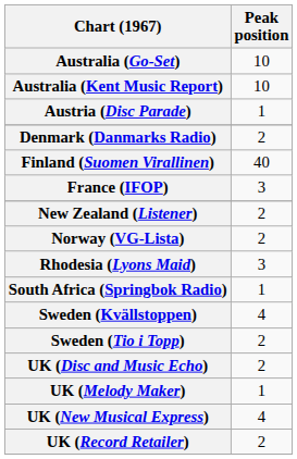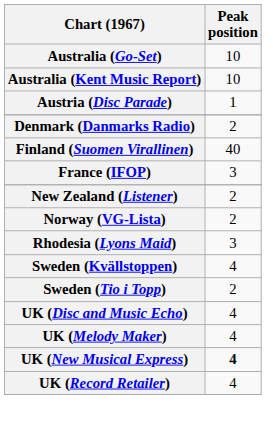 <table class="wikitable sortable plainrowheaders" style="text-align:center">
 <tr>
 <th>Chart (1967)</th>
 <th>Peak<br>position</th>
 </tr>
 <tr>
 <th scope="row">Australia (<em><a href='#'>Go-Set</a></em>)</th>
 <td>10</td>
 </tr>
 <tr>
 <th scope="row">Australia (<a href='#'>Kent Music Report</a>)</th>
 <td>10</td>
 </tr>
 <tr>
 <th scope="row">Austria (<em><a href='#'>Disc Parade</a></em>)</th>
 <td style="text-align:center;">1</td>
 </tr>
 <tr>
 </tr>
 <tr>
 </tr>
 <tr>
 <th scope="row">Denmark (<a href='#'>Danmarks Radio</a>)</th>
 <td style="text-align:center;">2</td>
 </tr>
 <tr>
 <th scope="row">Finland (<a href='#'><em>Suomen Virallinen</em></a>)</th>
 <td style="text-align:center;">40</td>
 </tr>
 <tr>
 <th scope="row">France (<a href='#'>IFOP</a>)</th>
 <td>3</td>
 </tr>
 <tr>
 </tr>
 <tr>
 </tr>
 <tr>
 </tr>
 <tr>
 <th scope="row">New Zealand (<a href='#'><em>Listener</em></a>)</th>
 <td style="text-align:center;">2</td>
 </tr>
 <tr>
 <th scope="row">Norway (<a href='#'>VG-Lista</a>)</th>
 <td style="text-align:center;">2</td>
 </tr>
 <tr>
 <th scope="row">Rhodesia (<em><a href='#'>Lyons Maid</a></em>)</th>
 <td style="text-align:center;">3</td>
 </tr>
 <tr>
-<th scope="row">South Africa (<a href='#'>Springbok Radio</a>)</th>
-<td>1</td>
-</tr>
-<tr>
 <th scope="row">Sweden (<a href='#'>Kvällstoppen</a>)</th>
 <td style="text-align:center;">4</td>
 </tr>
 <tr>
 <th scope="row">Sweden (<em><a href='#'>Tio i Topp</a></em>)</th>
 <td style="text-align:center;">2</td>
 </tr>
 <tr>
 <th scope="row">UK (<em><a href='#'>Disc and Music Echo</a></em>)</th>
-<td style="text-align:center;">2</td>
+<td style="text-align:center;">4</td>
 </tr>
 <tr>
 <th scope="row">UK (<em><a href='#'>Melody Maker</a></em>)</th>
-<td style="text-align:center;">1</td>
+<td style="text-align:center;">4</td>
 </tr>
 <tr>
 <th scope="row">UK (<em><a href='#'>New Musical Express</a></em>)</th>
-<td style="text-align:center;">4</td>
+<td style="text-align:center;"><strong>4</strong></td>
 </tr>
 <tr>
 <th scope="row">UK (<em><a href='#'>Record Retailer</a></em>)</th>
-<td style="text-align:center;">2</td>
+<td style="text-align:center;">4</td>
 </tr>
 <tr>
 </tr>
 </table>
